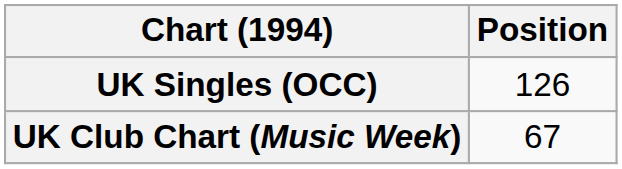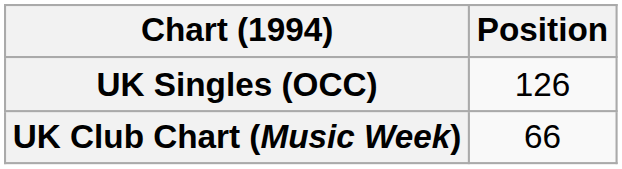 <table class="wikitable sortable plainrowheaders" style="text-align:center">
 <tr>
 <th>Chart (1994)</th>
 <th>Position</th>
 </tr>
 <tr>
 <th scope="row">UK Singles (OCC)</th>
 <td>126</td>
 </tr>
 <tr>
 <th scope="row">UK Club Chart (<em>Music Week</em>)</th>
-<td>67</td>
+<td>66</td>
 </tr>
 </table>
